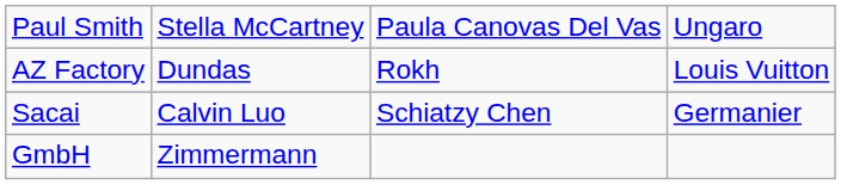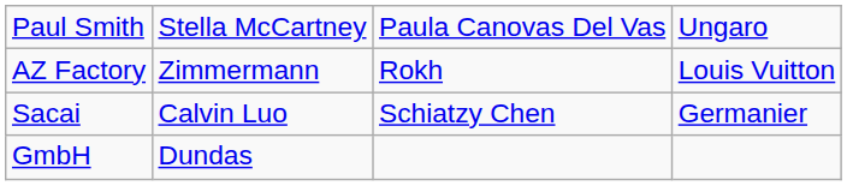 <table class="wikitable">
 <tr>
 <td><a href='#'>Paul Smith</a></td>
 <td><a href='#'>Stella McCartney</a></td>
 <td><a href='#'>Paula Canovas Del Vas</a></td>
 <td><a href='#'>Ungaro</a></td>
 </tr>
 <tr>
 <td><a href='#'>AZ Factory</a></td>
-<td><a href='#'>Dundas</a></td>
+<td><a href='#'>Zimmermann</a></td>
 <td><a href='#'>Rokh</a></td>
 <td><a href='#'>Louis Vuitton</a></td>
 </tr>
 <tr>
 <td><a href='#'>Sacai</a></td>
 <td><a href='#'>Calvin Luo</a></td>
 <td><a href='#'>Schiatzy Chen</a></td>
 <td><a href='#'>Germanier</a></td>
 </tr>
 <tr>
 <td><a href='#'>GmbH</a></td>
-<td><a href='#'>Zimmermann</a></td>
+<td><a href='#'>Dundas</a></td>
 <td></td>
 <td></td>
 </tr>
 </table>
